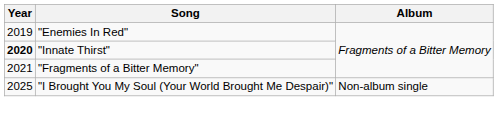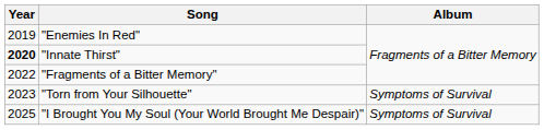 <table class="wikitable">
 <tr>
 <th>Year</th>
 <th>Song</th>
 <th>Album</th>
 </tr>
 <tr>
 <td>2019</td>
 <td>"Enemies In Red"</td>
 <td rowspan="3"><em>Fragments of a Bitter Memory</em></td>
 </tr>
 <tr>
 <td><strong>2020</strong></td>
 <td>"Innate Thirst"</td>
 </tr>
 <tr>
-<td>2021</td>
+<td>2022</td>
 <td>"Fragments of a Bitter Memory"</td>
+</tr>
+<tr>
+<td>2023</td>
+<td>"Torn from Your Silhouette"</td>
+<td><em>Symptoms of Survival</em></td>
 </tr>
 <tr>
 <td>2025</td>
 <td>"I Brought You My Soul (Your World Brought Me Despair)"</td>
-<td>Non-album single</td>
+<td><em>Symptoms of Survival</em></td>
 </tr>
 </table>
